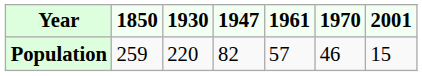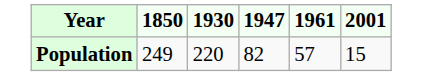 <table class="wikitable" style="margin: 1em auto 1em auto">
 <tr>
 <th style="background:#ddffdd">Year</th>
 <th style="background:#f3fff3"><strong>1850</strong></th>
 <th style="background:#f3fff3"><strong>1930</strong></th>
 <th style="background:#f3fff3"><strong>1947</strong></th>
 <th style="background:#f3fff3"><strong>1961</strong></th>
-<th style="background:#f3fff3"><strong>1970</strong></th>
 <th style="background:#f3fff3"><strong>2001</strong></th>
 </tr>
 <tr>
 <th style="background:#ddffdd">Population</th>
-<td>259</td>
+<td>249</td>
 <td>220</td>
 <td>82</td>
 <td>57</td>
-<td>46</td>
 <td>15</td>
 </tr>
 </table>
